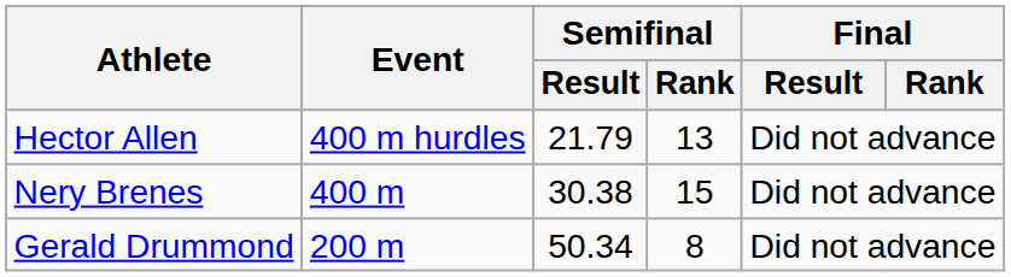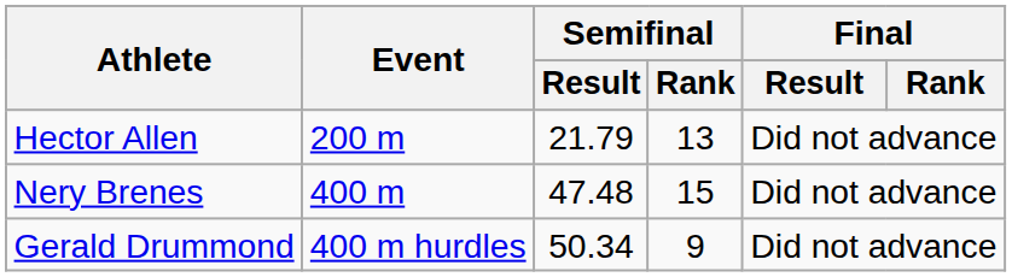 <table class=wikitable style="font-size:90%">
 <tr>
 <th rowspan="2">Athlete</th>
 <th rowspan="2">Event</th>
 <th colspan="2">Semifinal</th>
 <th colspan="2">Final</th>
 </tr>
 <tr style="font-size:95%">
 <th>Result</th>
 <th>Rank</th>
 <th>Result</th>
 <th>Rank</th>
 </tr>
 <tr align=center>
 <td align=left><a href='#'>Hector Allen</a></td>
-<td align=left><a href='#'>400 m hurdles</a></td>
+<td align=left><a href='#'>200 m</a></td>
 <td>21.79</td>
 <td>13</td>
 <td colspan=2>Did not advance</td>
 </tr>
 <tr align=center>
 <td align=left><a href='#'>Nery Brenes</a></td>
 <td align=left><a href='#'>400 m</a></td>
-<td>30.38</td>
+<td>47.48</td>
 <td>15</td>
 <td colspan=2>Did not advance</td>
 </tr>
 <tr align=center>
 <td align=left><a href='#'>Gerald Drummond</a></td>
-<td align=left><a href='#'>200 m</a></td>
+<td align=left><a href='#'>400 m hurdles</a></td>
 <td>50.34</td>
-<td>8</td>
+<td>9</td>
 <td colspan=2>Did not advance</td>
 </tr>
 </table>
